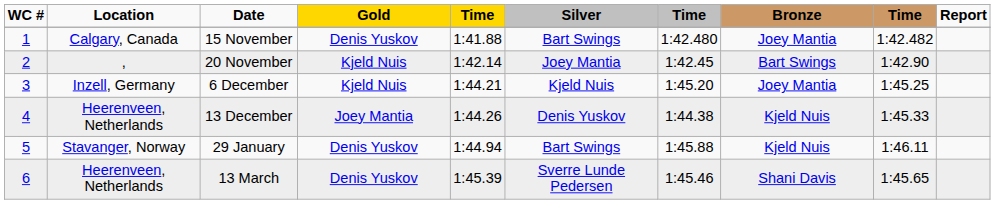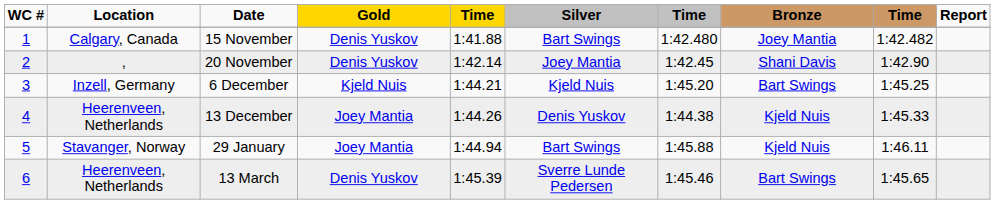 <table class="wikitable">
 <tr>
 <td width="40" align="center"><strong>WC #</strong></td>
 <td width="160" align="center"><strong>Location</strong></td>
 <td width="100" align="center"><strong>Date</strong></td>
 <td width="160" bgcolor="gold" align="center"><strong>Gold</strong></td>
 <td width="50" bgcolor="gold" align="center"><strong>Time</strong></td>
 <td width="160" bgcolor="silver" align="center"><strong>Silver</strong></td>
 <td width="50" bgcolor="silver" align="center"><strong>Time</strong></td>
 <td width="160" bgcolor="#CC9966" align="center"><strong>Bronze</strong></td>
 <td width="50" bgcolor="#CC9966" align="center"><strong>Time</strong></td>
 <td width="50" align="center"><strong>Report</strong></td>
 </tr>
 <tr bgcolor="#cccccc">
 </tr>
 <tr>
 <td align="center"><a href='#'>1</a></td>
 <td align="center"><a href='#'>Calgary</a>, Canada</td>
 <td align="center">15 November</td>
 <td align="center"><a href='#'>Denis Yuskov</a><br><small></small></td>
 <td align="center">1:41.88</td>
 <td align="center"><a href='#'>Bart Swings</a><br><small></small></td>
 <td align="center">1:42.480</td>
 <td align="center"><a href='#'>Joey Mantia</a><br><small></small></td>
 <td align="center">1:42.482</td>
 <td align="center"></td>
 </tr>
 <tr bgcolor="#eeeeee">
 <td align="center"><a href='#'>2</a></td>
 <td align="center">, </td>
 <td align="center">20 November</td>
-<td align="center"><a href='#'>Kjeld Nuis</a><br><small></small></td>
+<td align="center"><a href='#'>Denis Yuskov</a><br><small></small></td>
 <td align="center">1:42.14</td>
 <td align="center"><a href='#'>Joey Mantia</a><br><small></small></td>
 <td align="center">1:42.45</td>
-<td align="center"><a href='#'>Bart Swings</a><br><small></small></td>
+<td align="center"><a href='#'>Shani Davis</a><br><small></small></td>
 <td align="center">1:42.90</td>
 <td align="center"></td>
 </tr>
 <tr>
 <td align="center"><a href='#'>3</a></td>
 <td align="center"><a href='#'>Inzell</a>, Germany</td>
 <td align="center">6 December</td>
 <td align="center"><a href='#'>Kjeld Nuis</a><br><small></small></td>
 <td align="center">1:44.21</td>
 <td align="center"><a href='#'>Kjeld Nuis</a><br><small></small></td>
 <td align="center">1:45.20</td>
-<td align="center"><a href='#'>Joey Mantia</a><br><small></small></td>
+<td align="center"><a href='#'>Bart Swings</a><br><small></small></td>
 <td align="center">1:45.25</td>
 <td align="center"></td>
 </tr>
 <tr bgcolor="#eeeeee">
 <td align="center"><a href='#'>4</a></td>
 <td align="center"><a href='#'>Heerenveen</a>, Netherlands</td>
 <td align="center">13 December</td>
 <td align="center"><a href='#'>Joey Mantia</a><br><small></small></td>
 <td align="center">1:44.26</td>
 <td align="center"><a href='#'>Denis Yuskov</a><br><small></small></td>
 <td align="center">1:44.38</td>
 <td align="center"><a href='#'>Kjeld Nuis</a><br><small></small></td>
 <td align="center">1:45.33</td>
 <td align="center"></td>
 </tr>
 <tr>
 <td align="center"><a href='#'>5</a></td>
 <td align="center"><a href='#'>Stavanger</a>, Norway</td>
 <td align="center">29 January</td>
-<td align="center"><a href='#'>Denis Yuskov</a><br><small></small></td>
+<td align="center"><a href='#'>Joey Mantia</a><br><small></small></td>
 <td align="center">1:44.94</td>
 <td align="center"><a href='#'>Bart Swings</a><br><small></small></td>
 <td align="center">1:45.88</td>
 <td align="center"><a href='#'>Kjeld Nuis</a><br><small></small></td>
 <td align="center">1:46.11</td>
 <td align="center"></td>
 </tr>
 <tr bgcolor="#eeeeee">
 <td align="center"><a href='#'>6</a></td>
 <td align="center"><a href='#'>Heerenveen</a>, Netherlands</td>
 <td align="center">13 March</td>
 <td align="center"><a href='#'>Denis Yuskov</a><br><small></small></td>
 <td align="center">1:45.39</td>
 <td align="center"><a href='#'>Sverre Lunde Pedersen</a><br><small></small></td>
 <td align="center">1:45.46</td>
-<td align="center"><a href='#'>Shani Davis</a><br><small></small></td>
+<td align="center"><a href='#'>Bart Swings</a><br><small></small></td>
 <td align="center">1:45.65</td>
 <td align="center"></td>
 </tr>
 </table>
